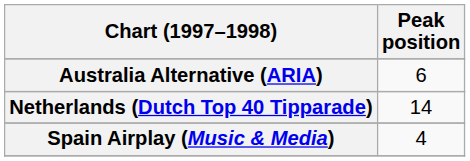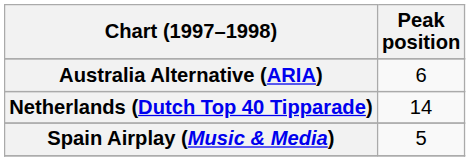 <table class="wikitable sortable plainrowheaders" style="text-align:center">
 <tr>
 <th>Chart (1997–1998)</th>
 <th>Peak<br>position</th>
 </tr>
 <tr>
 </tr>
 <tr>
 <th scope="row">Australia Alternative (<a href='#'>ARIA</a>)</th>
 <td>6</td>
 </tr>
 <tr>
 </tr>
 <tr>
 </tr>
 <tr>
 </tr>
 <tr>
 </tr>
 <tr>
 <th scope="row">Netherlands (<a href='#'>Dutch Top 40 Tipparade</a>)</th>
 <td>14</td>
 </tr>
 <tr>
 </tr>
 <tr>
 </tr>
 <tr>
 <th scope="row">Spain Airplay (<em><a href='#'>Music & Media</a></em>)</th>
-<td>4</td>
+<td>5</td>
 </tr>
 <tr>
 </tr>
 <tr>
 </tr>
 <tr>
 </tr>
 <tr>
 </tr>
 <tr>
 </tr>
 <tr>
 </tr>
 <tr>
 </tr>
 </table>
